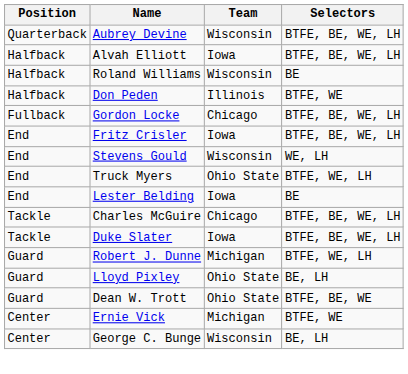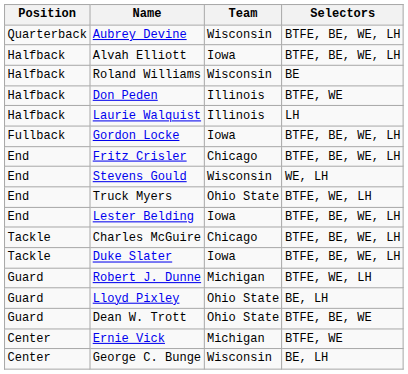 <table class="wikitable" style="font-size: 90%">
 <tr>
 <th>Position</th>
 <th>Name</th>
 <th>Team</th>
 <th>Selectors</th>
 </tr>
 <tr>
 <td>Quarterback</td>
 <td><a href='#'>Aubrey Devine</a></td>
 <td>Wisconsin</td>
 <td>BTFE, BE, WE, LH</td>
 </tr>
 <tr>
 <td>Halfback</td>
 <td>Alvah Elliott</td>
 <td>Iowa</td>
 <td>BTFE, BE, WE, LH</td>
 </tr>
 <tr>
 <td>Halfback</td>
 <td>Roland Williams</td>
 <td>Wisconsin</td>
 <td>BE</td>
 </tr>
 <tr>
 <td>Halfback</td>
 <td><a href='#'>Don Peden</a></td>
 <td>Illinois</td>
 <td>BTFE, WE</td>
 </tr>
 <tr>
+<td>Halfback</td>
+<td><a href='#'>Laurie Walquist</a></td>
+<td>Illinois</td>
+<td>LH</td>
+</tr>
+<tr>
 <td>Fullback</td>
 <td><a href='#'>Gordon Locke</a></td>
-<td>Chicago</td>
+<td>Iowa</td>
 <td>BTFE, BE, WE, LH</td>
 </tr>
 <tr>
 <td>End</td>
 <td><a href='#'>Fritz Crisler</a></td>
-<td>Iowa</td>
+<td>Chicago</td>
 <td>BTFE, BE, WE, LH</td>
 </tr>
 <tr>
 <td>End</td>
 <td><a href='#'>Stevens Gould</a></td>
 <td>Wisconsin</td>
 <td>WE, LH</td>
 </tr>
 <tr>
 <td>End</td>
 <td>Truck Myers</td>
 <td>Ohio State</td>
 <td>BTFE, WE, LH</td>
 </tr>
 <tr>
 <td>End</td>
 <td><a href='#'>Lester Belding</a></td>
 <td>Iowa</td>
-<td>BE</td>
+<td>BTFE, BE, WE, LH</td>
 </tr>
 <tr>
 <td>Tackle</td>
 <td>Charles McGuire</td>
 <td>Chicago</td>
 <td>BTFE, BE, WE, LH</td>
 </tr>
 <tr>
 <td>Tackle</td>
 <td><a href='#'>Duke Slater</a></td>
 <td>Iowa</td>
 <td>BTFE, BE, WE, LH</td>
 </tr>
 <tr>
 <td>Guard</td>
 <td><a href='#'>Robert J. Dunne</a></td>
 <td>Michigan</td>
 <td>BTFE, WE, LH</td>
 </tr>
 <tr>
 <td>Guard</td>
 <td><a href='#'>Lloyd Pixley</a></td>
 <td>Ohio State</td>
 <td>BE, LH</td>
 </tr>
 <tr>
 <td>Guard</td>
 <td>Dean W. Trott</td>
 <td>Ohio State</td>
 <td>BTFE, BE, WE</td>
 </tr>
 <tr>
 <td>Center</td>
 <td><a href='#'>Ernie Vick</a></td>
 <td>Michigan</td>
 <td>BTFE, WE</td>
 </tr>
 <tr>
 <td>Center</td>
 <td>George C. Bunge</td>
 <td>Wisconsin</td>
 <td>BE, LH</td>
 </tr>
 </table>
